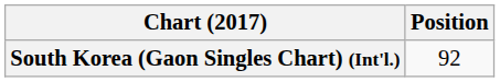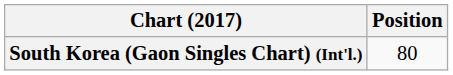 <table class="wikitable sortable plainrowheaders" style="text-align:center">
 <tr>
 <th scope="col">Chart (2017)</th>
 <th scope="col">Position</th>
 </tr>
 <tr>
 <th scope="row">South Korea (Gaon Singles Chart) <small>(Int'l.)</small></th>
-<td style="text-align:center;">92</td>
+<td style="text-align:center;">80</td>
 </tr>
 </table>
